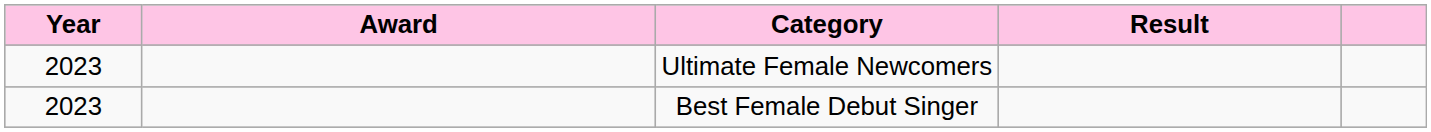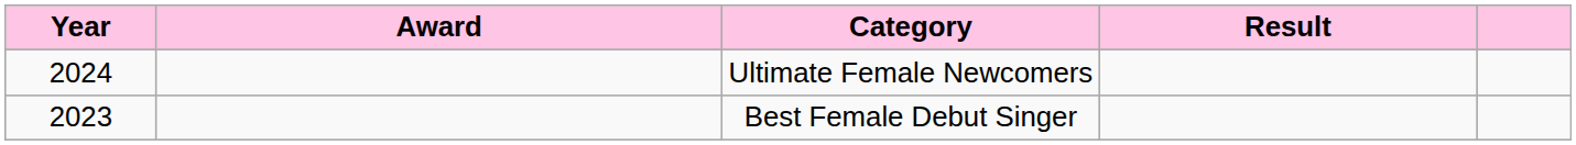 <table class="wikitable" width="100%">
 <tr style="background:#fec5e5;text-align:center;color:black;font-weight:bold">
 <td style="width:8%"><strong>Year</strong></td>
 <td width="30%"><strong>Award</strong></td>
 <td width="20%"><strong>Category</strong></td>
 <td width="20%"><strong>Result</strong></td>
 <td width="5%"><strong></strong></td>
 </tr>
 <tr style="text-align:center;">
-<td>2023</td>
+<td>2024</td>
 <td></td>
 <td>Ultimate Female Newcomers</td>
 <td></td>
 <td></td>
 </tr>
 <tr style="text-align:center;">
 <td>2023</td>
 <td></td>
 <td>Best Female Debut Singer</td>
 <td></td>
 <td></td>
 </tr>
 </table>
